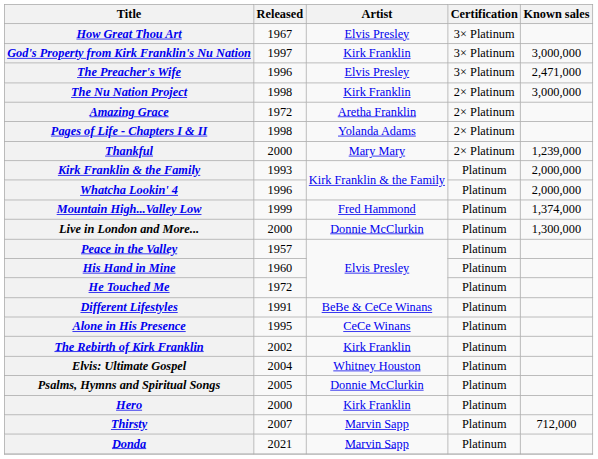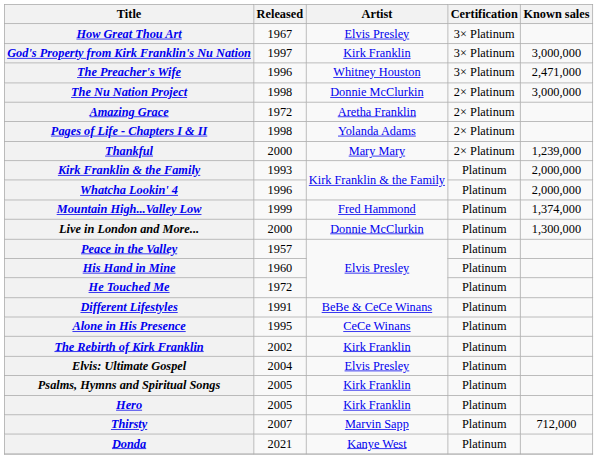 <table class="wikitable plainrowheaders" style="text-align:center;">
 <tr>
 <th>Title</th>
 <th>Released</th>
 <th>Artist</th>
 <th>Certification</th>
 <th>Known sales</th>
 </tr>
 <tr>
 <th scope="row"><em><a href='#'>How Great Thou Art</a></em></th>
 <td>1967</td>
 <td><a href='#'>Elvis Presley</a></td>
 <td>3× Platinum</td>
 <td></td>
 </tr>
 <tr>
 <th scope="row"><em><a href='#'>God's Property from Kirk Franklin's Nu Nation</a></em></th>
 <td>1997</td>
 <td><a href='#'>Kirk Franklin</a></td>
 <td>3× Platinum</td>
 <td>3,000,000</td>
 </tr>
 <tr>
 <th scope="row"><em><a href='#'>The Preacher's Wife</a></em></th>
 <td>1996</td>
-<td><a href='#'>Elvis Presley</a></td>
+<td><a href='#'>Whitney Houston</a></td>
 <td>3× Platinum</td>
 <td>2,471,000</td>
 </tr>
 <tr>
 <th scope="row"><em><a href='#'>The Nu Nation Project</a></em></th>
 <td>1998</td>
-<td><a href='#'>Kirk Franklin</a></td>
+<td><a href='#'>Donnie McClurkin</a></td>
 <td>2× Platinum</td>
 <td>3,000,000</td>
 </tr>
 <tr>
 <th scope="row"><em><a href='#'>Amazing Grace</a></em></th>
 <td>1972</td>
 <td><a href='#'>Aretha Franklin</a></td>
 <td>2× Platinum</td>
 <td></td>
 </tr>
 <tr>
 <th scope="row"><em><a href='#'>Pages of Life - Chapters I & II</a></em></th>
 <td>1998</td>
 <td><a href='#'>Yolanda Adams</a></td>
 <td>2× Platinum</td>
 <td></td>
 </tr>
 <tr>
 <th scope="row"><em><a href='#'>Thankful</a></em></th>
 <td>2000</td>
 <td><a href='#'>Mary Mary</a></td>
 <td>2× Platinum</td>
 <td>1,239,000</td>
 </tr>
 <tr>
 <th scope="row"><em><a href='#'>Kirk Franklin & the Family</a></em></th>
 <td>1993</td>
 <td rowspan="2"><a href='#'>Kirk Franklin & the Family</a></td>
 <td>Platinum</td>
 <td>2,000,000</td>
 </tr>
 <tr>
 <th scope="row"><em><a href='#'>Whatcha Lookin' 4</a></em></th>
 <td>1996</td>
 <td>Platinum</td>
 <td>2,000,000</td>
 </tr>
 <tr>
 <th scope="row"><em><a href='#'>Mountain High...Valley Low</a></em></th>
 <td>1999</td>
 <td><a href='#'>Fred Hammond</a></td>
 <td>Platinum</td>
 <td>1,374,000</td>
 </tr>
 <tr>
 <th scope="row"><em>Live in London and More...</em></th>
 <td>2000</td>
 <td><a href='#'>Donnie McClurkin</a></td>
 <td>Platinum</td>
 <td>1,300,000</td>
 </tr>
 <tr>
 <th scope="row"><em><a href='#'>Peace in the Valley</a></em></th>
 <td>1957</td>
 <td rowspan="3"><a href='#'>Elvis Presley</a></td>
 <td>Platinum</td>
 <td></td>
 </tr>
 <tr>
 <th scope="row"><em><a href='#'>His Hand in Mine</a></em></th>
 <td>1960</td>
 <td>Platinum</td>
 <td></td>
 </tr>
 <tr>
 <th scope="row"><em><a href='#'>He Touched Me</a></em></th>
 <td>1972</td>
 <td>Platinum</td>
 <td></td>
 </tr>
 <tr>
 <th scope="row"><em><a href='#'>Different Lifestyles</a></em></th>
 <td>1991</td>
 <td><a href='#'>BeBe & CeCe Winans</a></td>
 <td>Platinum</td>
 <td></td>
 </tr>
 <tr>
 <th scope="row"><em><a href='#'>Alone in His Presence</a></em></th>
 <td>1995</td>
 <td><a href='#'>CeCe Winans</a></td>
 <td>Platinum</td>
 <td></td>
 </tr>
 <tr>
 <th scope="row"><em><a href='#'>The Rebirth of Kirk Franklin</a></em></th>
 <td>2002</td>
 <td><a href='#'>Kirk Franklin</a></td>
 <td>Platinum</td>
 <td></td>
 </tr>
 <tr>
 <th scope="row"><em>Elvis: Ultimate Gospel</em></th>
 <td>2004</td>
-<td><a href='#'>Whitney Houston</a></td>
+<td><a href='#'>Elvis Presley</a></td>
 <td>Platinum</td>
 <td></td>
 </tr>
 <tr>
 <th scope="row"><em>Psalms, Hymns and Spiritual Songs</em></th>
 <td>2005</td>
-<td><a href='#'>Donnie McClurkin</a></td>
+<td><a href='#'>Kirk Franklin</a></td>
 <td>Platinum</td>
 <td></td>
 </tr>
 <tr>
 <th scope="row"><em><a href='#'>Hero</a></em></th>
-<td>2000</td>
+<td>2005</td>
 <td><a href='#'>Kirk Franklin</a></td>
 <td>Platinum</td>
 <td></td>
 </tr>
 <tr>
 <th scope="row"><em><a href='#'>Thirsty</a></em></th>
 <td>2007</td>
 <td><a href='#'>Marvin Sapp</a></td>
 <td>Platinum</td>
 <td>712,000</td>
 </tr>
 <tr>
 <th scope="row"><em><a href='#'>Donda</a></em></th>
 <td>2021</td>
-<td><a href='#'>Marvin Sapp</a></td>
+<td><a href='#'>Kanye West</a></td>
 <td>Platinum</td>
 <td></td>
 </tr>
 <tr>
 </tr>
 </table>
